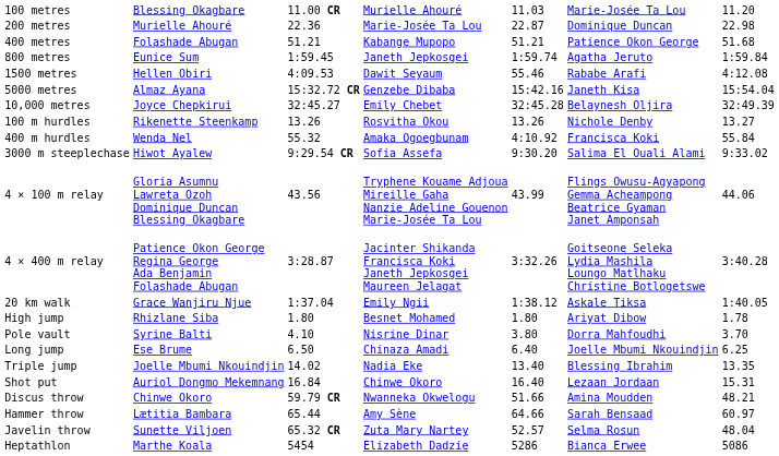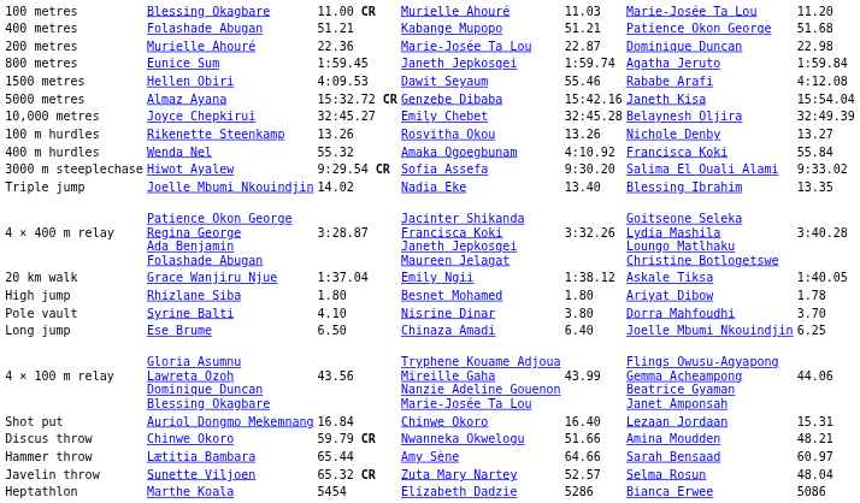 <table>
 <tr>
 <td>100 metres <br></td>
 <td><a href='#'>Blessing Okagbare</a> <br> <em></em></td>
 <td>11.00 <strong>CR</strong></td>
 <td><a href='#'>Murielle Ahouré</a> <br> <em></em></td>
 <td>11.03</td>
 <td><a href='#'>Marie-Josée Ta Lou</a> <br> <em></em></td>
 <td>11.20</td>
 </tr>
 <tr>
+<td>400 metres <br></td>
+<td><a href='#'>Folashade Abugan</a> <br> <em></em></td>
+<td>51.21</td>
+<td><a href='#'>Kabange Mupopo</a> <br> <em></em></td>
+<td>51.21</td>
+<td><a href='#'>Patience Okon George</a> <br> <em></em></td>
+<td>51.68</td>
+</tr>
+<tr>
 <td>200 metres <br></td>
 <td><a href='#'>Murielle Ahouré</a> <br> <em></em></td>
 <td>22.36</td>
 <td><a href='#'>Marie-Josée Ta Lou</a> <br> <em></em></td>
 <td>22.87</td>
 <td><a href='#'>Dominique Duncan</a> <br> <em></em></td>
 <td>22.98</td>
-</tr>
-<tr>
-<td>400 metres <br></td>
-<td><a href='#'>Folashade Abugan</a> <br> <em></em></td>
-<td>51.21</td>
-<td><a href='#'>Kabange Mupopo</a> <br> <em></em></td>
-<td>51.21</td>
-<td><a href='#'>Patience Okon George</a> <br> <em></em></td>
-<td>51.68</td>
 </tr>
 <tr>
 <td>800 metres <br></td>
 <td><a href='#'>Eunice Sum</a> <br> <em></em></td>
 <td>1:59.45</td>
 <td><a href='#'>Janeth Jepkosgei</a> <br> <em></em></td>
 <td>1:59.74</td>
 <td><a href='#'>Agatha Jeruto</a> <br> <em></em></td>
 <td>1:59.84</td>
 </tr>
 <tr>
 <td>1500 metres <br></td>
 <td><a href='#'>Hellen Obiri</a> <br> <em></em></td>
 <td>4:09.53</td>
 <td><a href='#'>Dawit Seyaum</a> <br> <em></em></td>
 <td>55.46</td>
 <td><a href='#'>Rababe Arafi</a> <br> <em></em></td>
 <td>4:12.08</td>
 </tr>
 <tr>
 <td>5000 metres <br></td>
 <td><a href='#'>Almaz Ayana</a> <br> <em></em></td>
 <td>15:32.72 <strong>CR</strong></td>
 <td><a href='#'>Genzebe Dibaba</a> <br> <em></em></td>
 <td>15:42.16</td>
 <td><a href='#'>Janeth Kisa</a> <br> <em></em></td>
 <td>15:54.04</td>
 </tr>
 <tr>
 <td>10,000 metres <br></td>
 <td><a href='#'>Joyce Chepkirui</a> <br> <em></em></td>
 <td>32:45.27</td>
 <td><a href='#'>Emily Chebet</a> <br> <em></em></td>
 <td>32:45.28</td>
 <td><a href='#'>Belaynesh Oljira</a> <br> <em></em></td>
 <td>32:49.39</td>
 </tr>
 <tr>
 <td>100 m hurdles <br></td>
 <td><a href='#'>Rikenette Steenkamp</a> <br> <em></em></td>
 <td>13.26</td>
 <td><a href='#'>Rosvitha Okou</a> <br> <em></em></td>
 <td>13.26</td>
 <td><a href='#'>Nichole Denby</a> <br> <em></em></td>
 <td>13.27</td>
 </tr>
 <tr>
 <td>400 m hurdles <br></td>
 <td><a href='#'>Wenda Nel</a> <br> <em></em></td>
 <td>55.32</td>
 <td><a href='#'>Amaka Ogoegbunam</a> <br> <em></em></td>
 <td>4:10.92</td>
 <td><a href='#'>Francisca Koki</a> <br> <em></em></td>
 <td>55.84</td>
 </tr>
 <tr>
 <td>3000 m steeplechase <br></td>
 <td><a href='#'>Hiwot Ayalew</a> <br> <em></em></td>
 <td>9:29.54 <strong>CR</strong></td>
 <td><a href='#'>Sofia Assefa</a> <br> <em></em></td>
 <td>9:30.20</td>
 <td><a href='#'>Salima El Ouali Alami</a> <br> <em></em></td>
 <td>9:33.02</td>
 </tr>
 <tr>
-<td>4 × 100 m relay <br></td>
-<td><em></em> <br><a href='#'>Gloria Asumnu</a><br><a href='#'>Lawreta Ozoh</a><br><a href='#'>Dominique Duncan</a><br><a href='#'>Blessing Okagbare</a></td>
-<td>43.56</td>
-<td><em></em> <br><a href='#'>Tryphene Kouame Adjoua</a><br><a href='#'>Mireille Gaha</a><br><a href='#'>Nanzie Adeline Gouenon</a><br><a href='#'>Marie-Josée Ta Lou</a></td>
-<td>43.99</td>
-<td><em></em> <br><a href='#'>Flings Owusu-Agyapong</a><br><a href='#'>Gemma Acheampong</a><br><a href='#'>Beatrice Gyaman</a><br><a href='#'>Janet Amponsah</a></td>
-<td>44.06</td>
+<td>Triple jump <br></td>
+<td><a href='#'>Joelle Mbumi Nkouindjin</a> <br> <em></em></td>
+<td>14.02</td>
+<td><a href='#'>Nadia Eke</a> <br> <em></em></td>
+<td>13.40</td>
+<td><a href='#'>Blessing Ibrahim</a> <br> <em></em></td>
+<td>13.35</td>
 </tr>
 <tr>
 <td>4 × 400 m relay <br></td>
 <td><em></em> <br><a href='#'>Patience Okon George</a><br><a href='#'>Regina George</a><br><a href='#'>Ada Benjamin</a><br><a href='#'>Folashade Abugan</a></td>
 <td>3:28.87</td>
 <td><em></em> <br><a href='#'>Jacinter Shikanda</a><br><a href='#'>Francisca Koki</a><br><a href='#'>Janeth Jepkosgei</a><br><a href='#'>Maureen Jelagat</a></td>
 <td>3:32.26</td>
 <td><em></em> <br><a href='#'>Goitseone Seleka</a><br><a href='#'>Lydia Mashila</a><br><a href='#'>Loungo Matlhaku</a><br><a href='#'>Christine Botlogetswe</a></td>
 <td>3:40.28</td>
 </tr>
 <tr>
 <td>20 km walk <br></td>
 <td><a href='#'>Grace Wanjiru Njue</a> <br> <em></em></td>
 <td>1:37.04</td>
 <td><a href='#'>Emily Ngii</a> <br> <em></em></td>
 <td>1:38.12</td>
 <td><a href='#'>Askale Tiksa</a> <br> <em></em></td>
 <td>1:40.05</td>
 </tr>
 <tr>
 <td>High jump <br></td>
 <td><a href='#'>Rhizlane Siba</a> <br> <em></em></td>
 <td>1.80</td>
 <td><a href='#'>Besnet Mohamed</a> <br> <em></em></td>
 <td>1.80</td>
 <td><a href='#'>Ariyat Dibow</a> <br> <em></em></td>
 <td>1.78</td>
 </tr>
 <tr>
 <td>Pole vault <br></td>
 <td><a href='#'>Syrine Balti</a> <br> <em></em></td>
 <td>4.10</td>
 <td><a href='#'>Nisrine Dinar</a> <br> <em></em></td>
 <td>3.80</td>
 <td><a href='#'>Dorra Mahfoudhi</a> <br> <em></em></td>
 <td>3.70</td>
 </tr>
 <tr>
 <td>Long jump <br></td>
 <td><a href='#'>Ese Brume</a> <br> <em></em></td>
 <td>6.50</td>
 <td><a href='#'>Chinaza Amadi</a> <br> <em></em></td>
 <td>6.40</td>
 <td><a href='#'>Joelle Mbumi Nkouindjin</a> <br> <em></em></td>
 <td>6.25</td>
 </tr>
 <tr>
-<td>Triple jump <br></td>
-<td><a href='#'>Joelle Mbumi Nkouindjin</a> <br> <em></em></td>
-<td>14.02</td>
-<td><a href='#'>Nadia Eke</a> <br> <em></em></td>
-<td>13.40</td>
-<td><a href='#'>Blessing Ibrahim</a> <br> <em></em></td>
-<td>13.35</td>
+<td>4 × 100 m relay <br></td>
+<td><em></em> <br><a href='#'>Gloria Asumnu</a><br><a href='#'>Lawreta Ozoh</a><br><a href='#'>Dominique Duncan</a><br><a href='#'>Blessing Okagbare</a></td>
+<td>43.56</td>
+<td><em></em> <br><a href='#'>Tryphene Kouame Adjoua</a><br><a href='#'>Mireille Gaha</a><br><a href='#'>Nanzie Adeline Gouenon</a><br><a href='#'>Marie-Josée Ta Lou</a></td>
+<td>43.99</td>
+<td><em></em> <br><a href='#'>Flings Owusu-Agyapong</a><br><a href='#'>Gemma Acheampong</a><br><a href='#'>Beatrice Gyaman</a><br><a href='#'>Janet Amponsah</a></td>
+<td>44.06</td>
 </tr>
 <tr>
 <td>Shot put <br></td>
 <td><a href='#'>Auriol Dongmo Mekemnang</a> <br> <em></em></td>
 <td>16.84</td>
 <td><a href='#'>Chinwe Okoro</a> <br> <em></em></td>
 <td>16.40</td>
 <td><a href='#'>Lezaan Jordaan</a> <br> <em></em></td>
 <td>15.31</td>
 </tr>
 <tr>
 <td>Discus throw <br></td>
 <td><a href='#'>Chinwe Okoro</a> <br> <em></em></td>
 <td>59.79 <strong>CR</strong></td>
 <td><a href='#'>Nwanneka Okwelogu</a> <br> <em></em></td>
 <td>51.66</td>
 <td><a href='#'>Amina Moudden</a> <br> <em></em></td>
 <td>48.21</td>
 </tr>
 <tr>
 <td>Hammer throw <br></td>
 <td><a href='#'>Lætitia Bambara</a> <br> <em></em></td>
 <td>65.44</td>
 <td><a href='#'>Amy Sène</a> <br> <em></em></td>
 <td>64.66</td>
 <td><a href='#'>Sarah Bensaad</a> <br> <em></em></td>
 <td>60.97</td>
 </tr>
 <tr>
 <td>Javelin throw <br></td>
 <td><a href='#'>Sunette Viljoen</a> <br> <em></em></td>
 <td>65.32 <strong>CR</strong></td>
 <td><a href='#'>Zuta Mary Nartey</a> <br> <em></em></td>
 <td>52.57</td>
 <td><a href='#'>Selma Rosun</a> <br> <em></em></td>
 <td>48.04</td>
 </tr>
 <tr>
 <td>Heptathlon <br></td>
 <td><a href='#'>Marthe Koala</a> <br> <em></em></td>
 <td>5454</td>
 <td><a href='#'>Elizabeth Dadzie</a> <br> <em></em></td>
 <td>5286</td>
 <td><a href='#'>Bianca Erwee</a> <br> <em></em></td>
 <td>5086</td>
 </tr>
 </table>
